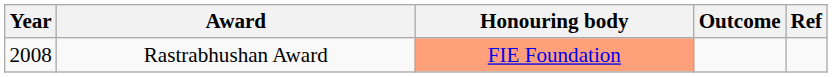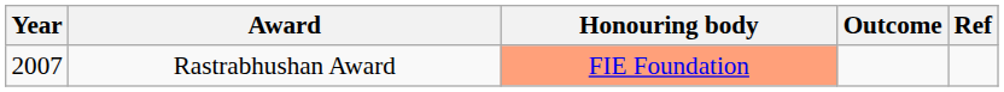 <table class="wikitable" style="width:100%;">
 <tr>
 <th width=5%>Year</th>
 <th style="width:45%;">Award</th>
 <th style="width:35%;">Honouring body</th>
 <th style="width:10%;">Outcome</th>
 <th style="width:5%;">Ref</th>
 </tr>
 <tr>
-<td style="text-align:center;">2008</td>
+<td style="text-align:center;">2007</td>
 <td style="text-align:center;">Rastrabhushan Award</td>
 <td style="background: lightsalmon; text-align:center;"><a href='#'>FIE Foundation</a></td>
 <td></td>
 <td></td>
 </tr>
 </table>
